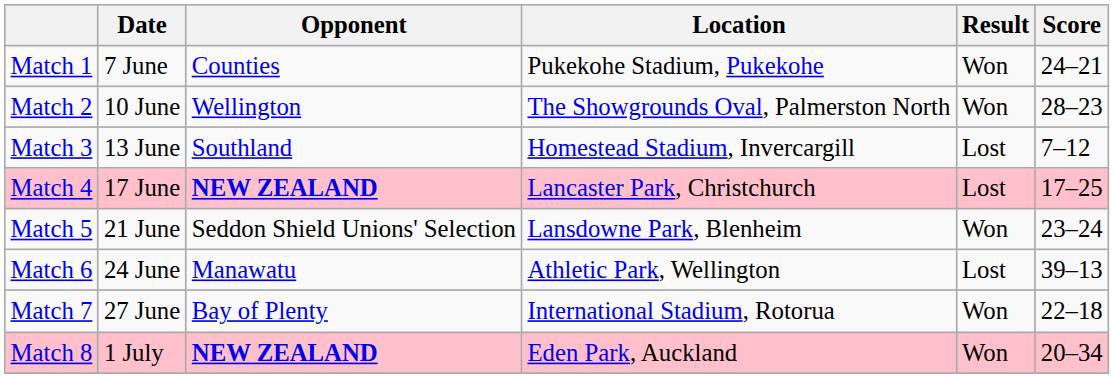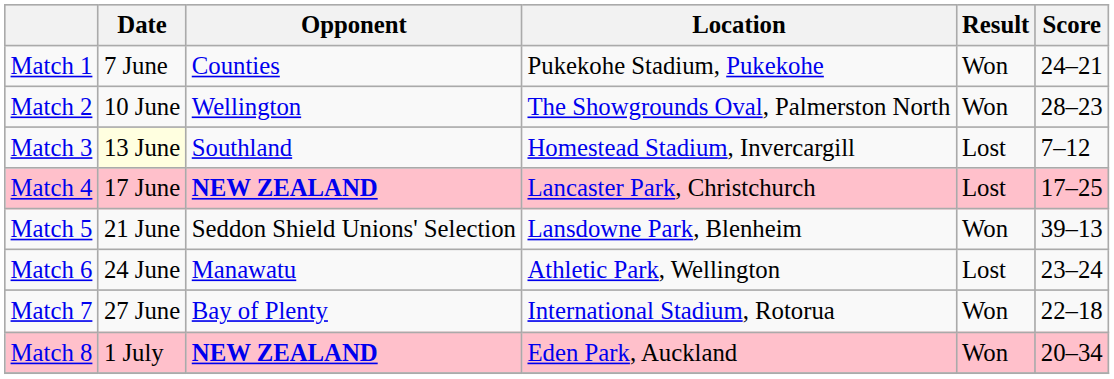 <table class="wikitable" style="font-size: 95%;">
 <tr>
 <th></th>
 <th>Date</th>
 <th>Opponent</th>
 <th>Location</th>
 <th>Result</th>
 <th>Score</th>
 </tr>
 <tr>
 <td><a href='#'>Match 1</a></td>
 <td>7 June</td>
 <td><a href='#'>Counties</a></td>
 <td>Pukekohe Stadium, <a href='#'>Pukekohe</a></td>
 <td>Won</td>
 <td>24–21</td>
 </tr>
 <tr>
 <td><a href='#'>Match 2</a></td>
 <td>10 June</td>
 <td><a href='#'>Wellington</a></td>
 <td><a href='#'>The Showgrounds Oval</a>, Palmerston North</td>
 <td>Won</td>
 <td>28–23</td>
 </tr>
 <tr>
 <td><a href='#'>Match 3</a></td>
-<td>13 June</td>
+<td style="background: lightyellow;">13 June</td>
 <td><a href='#'>Southland</a></td>
 <td><a href='#'>Homestead Stadium</a>, Invercargill</td>
 <td>Lost</td>
 <td>7–12</td>
 </tr>
 <tr bgcolor=Pink>
 <td><a href='#'>Match 4</a></td>
 <td>17 June</td>
 <td><strong><a href='#'>NEW ZEALAND</a></strong></td>
 <td><a href='#'>Lancaster Park</a>, Christchurch</td>
 <td>Lost</td>
 <td>17–25</td>
 </tr>
 <tr>
 <td><a href='#'>Match 5</a></td>
 <td>21 June</td>
 <td>Seddon Shield Unions' Selection</td>
 <td><a href='#'>Lansdowne Park</a>, Blenheim</td>
 <td>Won</td>
-<td>23–24</td>
+<td>39–13</td>
 </tr>
 <tr>
 <td><a href='#'>Match 6</a></td>
 <td>24 June</td>
 <td><a href='#'>Manawatu</a></td>
 <td><a href='#'>Athletic Park</a>, Wellington</td>
 <td>Lost</td>
-<td>39–13</td>
+<td>23–24</td>
 </tr>
 <tr>
 <td><a href='#'>Match 7</a></td>
 <td>27 June</td>
 <td><a href='#'>Bay of Plenty</a></td>
 <td><a href='#'>International Stadium</a>, Rotorua</td>
 <td>Won</td>
 <td>22–18</td>
 </tr>
 <tr bgcolor=Pink>
 <td><a href='#'>Match 8</a></td>
 <td>1 July</td>
 <td><strong><a href='#'>NEW ZEALAND</a></strong></td>
 <td><a href='#'>Eden Park</a>, Auckland</td>
 <td>Won</td>
 <td>20–34</td>
 </tr>
 <tr>
 </tr>
 </table>
